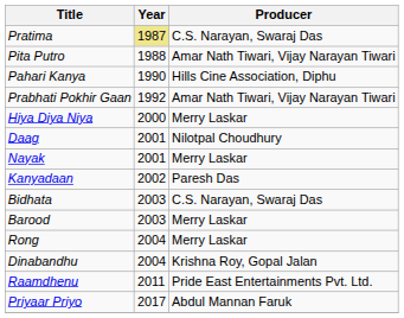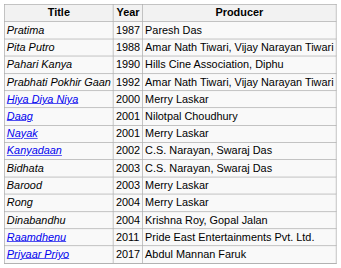 <table class="wikitable">
 <tr>
 <th>Title</th>
 <th>Year</th>
 <th>Producer</th>
 </tr>
 <tr>
 <td><em>Pratima</em></td>
-<td style="background: khaki;">1987</td>
-<td>C.S. Narayan, Swaraj Das</td>
+<td>1987</td>
+<td>Paresh Das</td>
 </tr>
 <tr>
 <td><em>Pita Putro</em></td>
 <td>1988</td>
 <td>Amar Nath Tiwari, Vijay Narayan Tiwari</td>
 </tr>
 <tr>
 <td><em>Pahari Kanya</em></td>
 <td>1990</td>
 <td>Hills Cine Association, Diphu</td>
 </tr>
 <tr>
 <td><em>Prabhati Pokhir Gaan</em></td>
 <td>1992</td>
 <td>Amar Nath Tiwari, Vijay Narayan Tiwari</td>
 </tr>
 <tr>
 <td><em><a href='#'>Hiya Diya Niya</a></em></td>
 <td>2000</td>
 <td>Merry Laskar</td>
 </tr>
 <tr>
 <td><em><a href='#'>Daag</a></em></td>
 <td>2001</td>
 <td>Nilotpal Choudhury</td>
 </tr>
 <tr>
 <td><em><a href='#'>Nayak</a></em></td>
 <td>2001</td>
 <td>Merry Laskar</td>
 </tr>
 <tr>
 <td><em><a href='#'>Kanyadaan</a></em></td>
 <td>2002</td>
-<td>Paresh Das</td>
+<td>C.S. Narayan, Swaraj Das</td>
 </tr>
 <tr>
 <td><em>Bidhata</em></td>
 <td>2003</td>
 <td>C.S. Narayan, Swaraj Das</td>
 </tr>
 <tr>
 <td><em>Barood</em></td>
 <td>2003</td>
 <td>Merry Laskar</td>
 </tr>
 <tr>
 <td><em>Rong</em></td>
 <td>2004</td>
 <td>Merry Laskar</td>
 </tr>
 <tr>
 <td><em>Dinabandhu</em></td>
 <td>2004</td>
 <td>Krishna Roy, Gopal Jalan</td>
 </tr>
 <tr>
 <td><em><a href='#'>Raamdhenu</a></em></td>
 <td>2011</td>
 <td>Pride East Entertainments Pvt. Ltd.</td>
 </tr>
 <tr>
 <td><em><a href='#'>Priyaar Priyo</a></em></td>
 <td>2017</td>
 <td>Abdul Mannan Faruk</td>
 </tr>
 <tr>
 </tr>
 </table>
